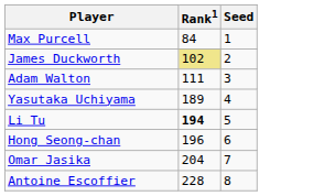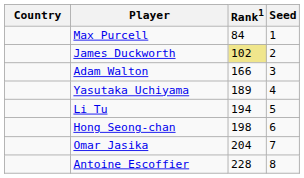 <table class="sortable wikitable">
 <tr>
+<th width="70">Country</th>
 <th width="175">Player</th>
 <th>Rank<sup>1</sup></th>
 <th>Seed</th>
 </tr>
 <tr>
+<td></td>
 <td><a href='#'>Max Purcell</a></td>
 <td>84</td>
 <td>1</td>
 </tr>
 <tr>
+<td></td>
 <td><a href='#'>James Duckworth</a></td>
 <td style="background: khaki;">102</td>
 <td>2</td>
 </tr>
 <tr>
+<td></td>
 <td><a href='#'>Adam Walton</a></td>
-<td>111</td>
+<td>166</td>
 <td>3</td>
 </tr>
 <tr>
+<td></td>
 <td><a href='#'>Yasutaka Uchiyama</a></td>
 <td>189</td>
 <td>4</td>
 </tr>
 <tr>
+<td></td>
 <td><a href='#'>Li Tu</a></td>
-<td><strong>194</strong></td>
+<td>194</td>
 <td>5</td>
 </tr>
 <tr>
+<td></td>
 <td><a href='#'>Hong Seong-chan</a></td>
-<td>196</td>
+<td>198</td>
 <td>6</td>
 </tr>
 <tr>
+<td></td>
 <td><a href='#'>Omar Jasika</a></td>
 <td>204</td>
 <td>7</td>
 </tr>
 <tr>
+<td></td>
 <td><a href='#'>Antoine Escoffier</a></td>
 <td>228</td>
 <td>8</td>
 </tr>
 </table>
